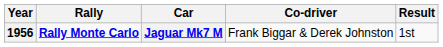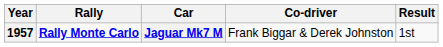 <table class="wikitable">
 <tr>
 <th>Year</th>
 <th>Rally</th>
 <th>Car</th>
 <th>Co-driver</th>
 <th>Result</th>
 </tr>
 <tr>
-<th>1956</th>
+<th>1957</th>
 <td><strong><a href='#'>Rally Monte Carlo</a></strong></td>
 <th><a href='#'>Jaguar Mk7 M</a></th>
 <td>Frank Biggar & Derek Johnston</td>
 <td>1st</td>
 </tr>
 </table>
